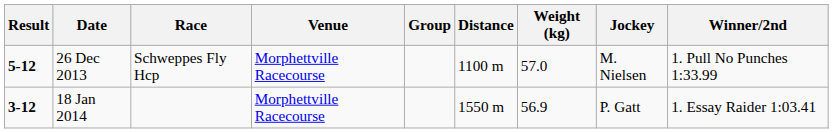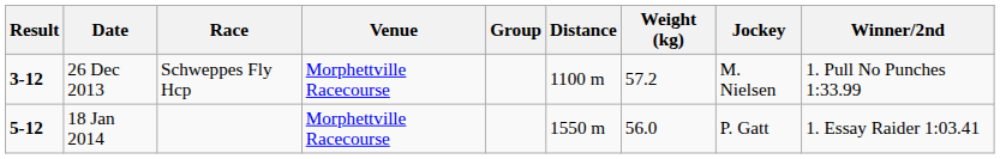 <table class="wikitable">
 <tr style="background:silver; color:black">
 <th>Result</th>
 <th>Date</th>
 <th>Race</th>
 <th>Venue</th>
 <th>Group</th>
 <th>Distance</th>
 <th>Weight (kg)</th>
 <th>Jockey</th>
 <th>Winner/2nd</th>
 </tr>
 <tr>
-<td><strong>5-12</strong></td>
+<td><strong>3-12</strong></td>
 <td>26 Dec 2013</td>
 <td>Schweppes Fly Hcp</td>
 <td><a href='#'>Morphettville Racecourse</a></td>
 <td></td>
 <td>1100 m</td>
-<td>57.0</td>
+<td>57.2</td>
 <td>M. Nielsen</td>
 <td>1. Pull No Punches 1:33.99</td>
 </tr>
 <tr>
-<td><strong>3-12</strong></td>
+<td><strong>5-12</strong></td>
 <td>18 Jan 2014</td>
 <td></td>
 <td><a href='#'>Morphettville Racecourse</a></td>
 <td></td>
 <td>1550 m</td>
-<td>56.9</td>
+<td>56.0</td>
 <td>P. Gatt</td>
 <td>1. Essay Raider 1:03.41</td>
 </tr>
 </table>
